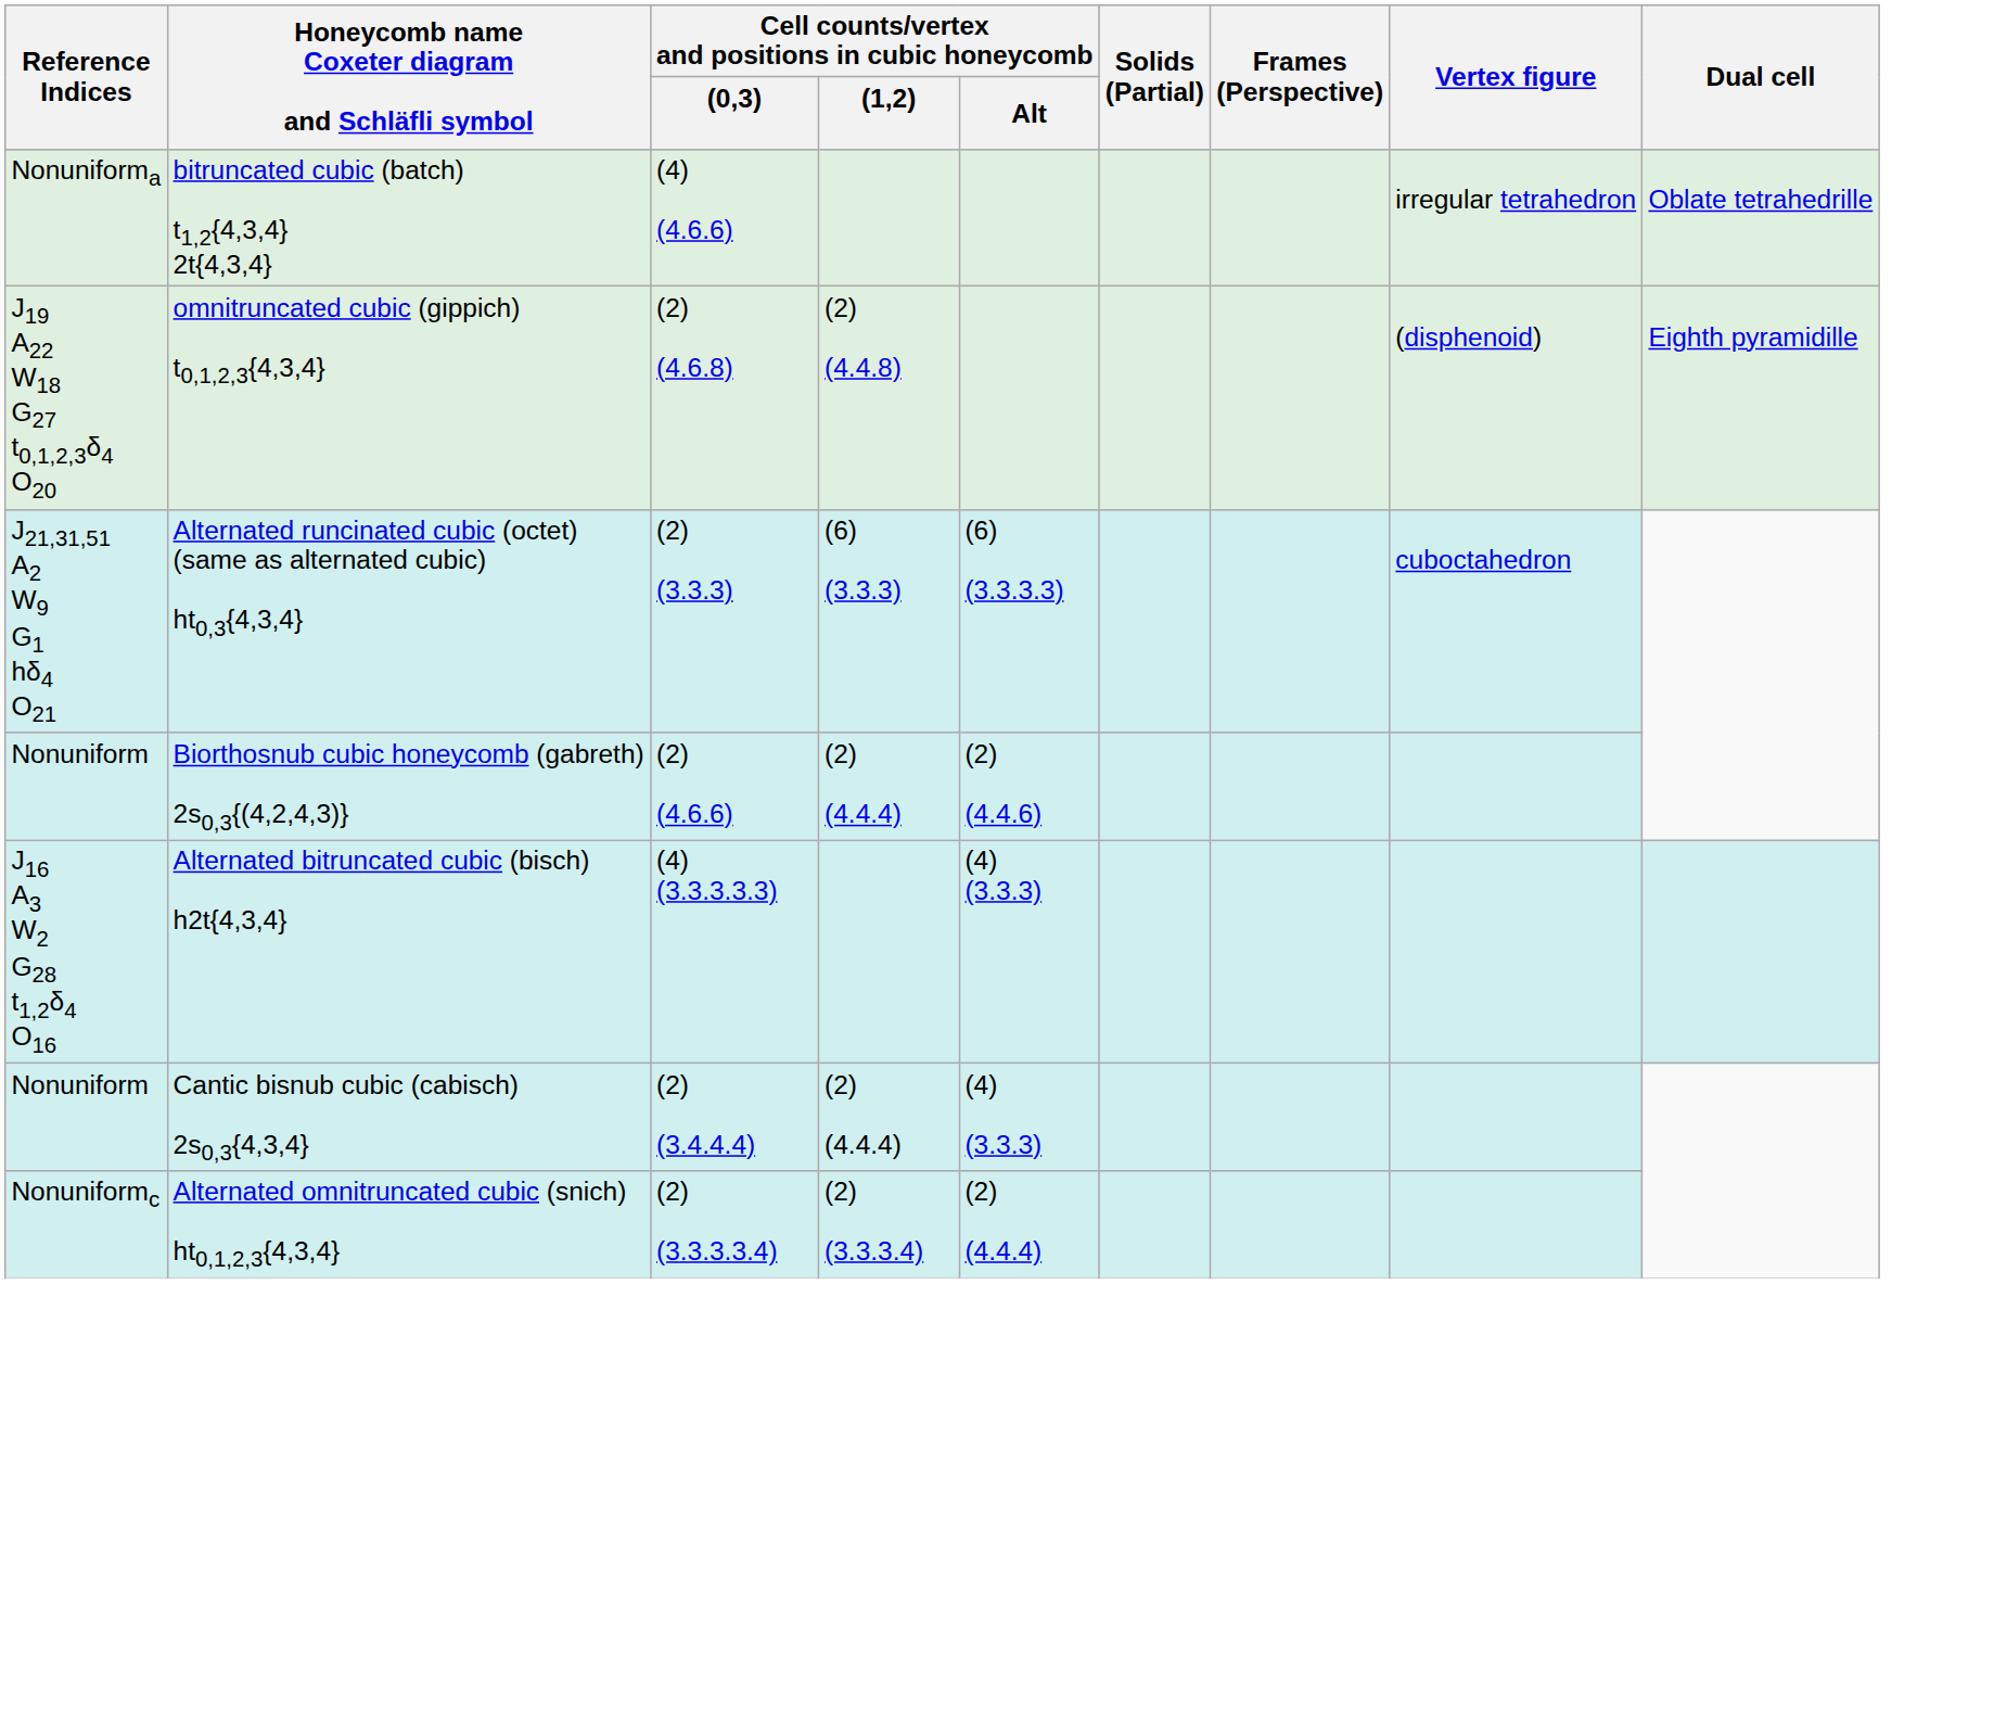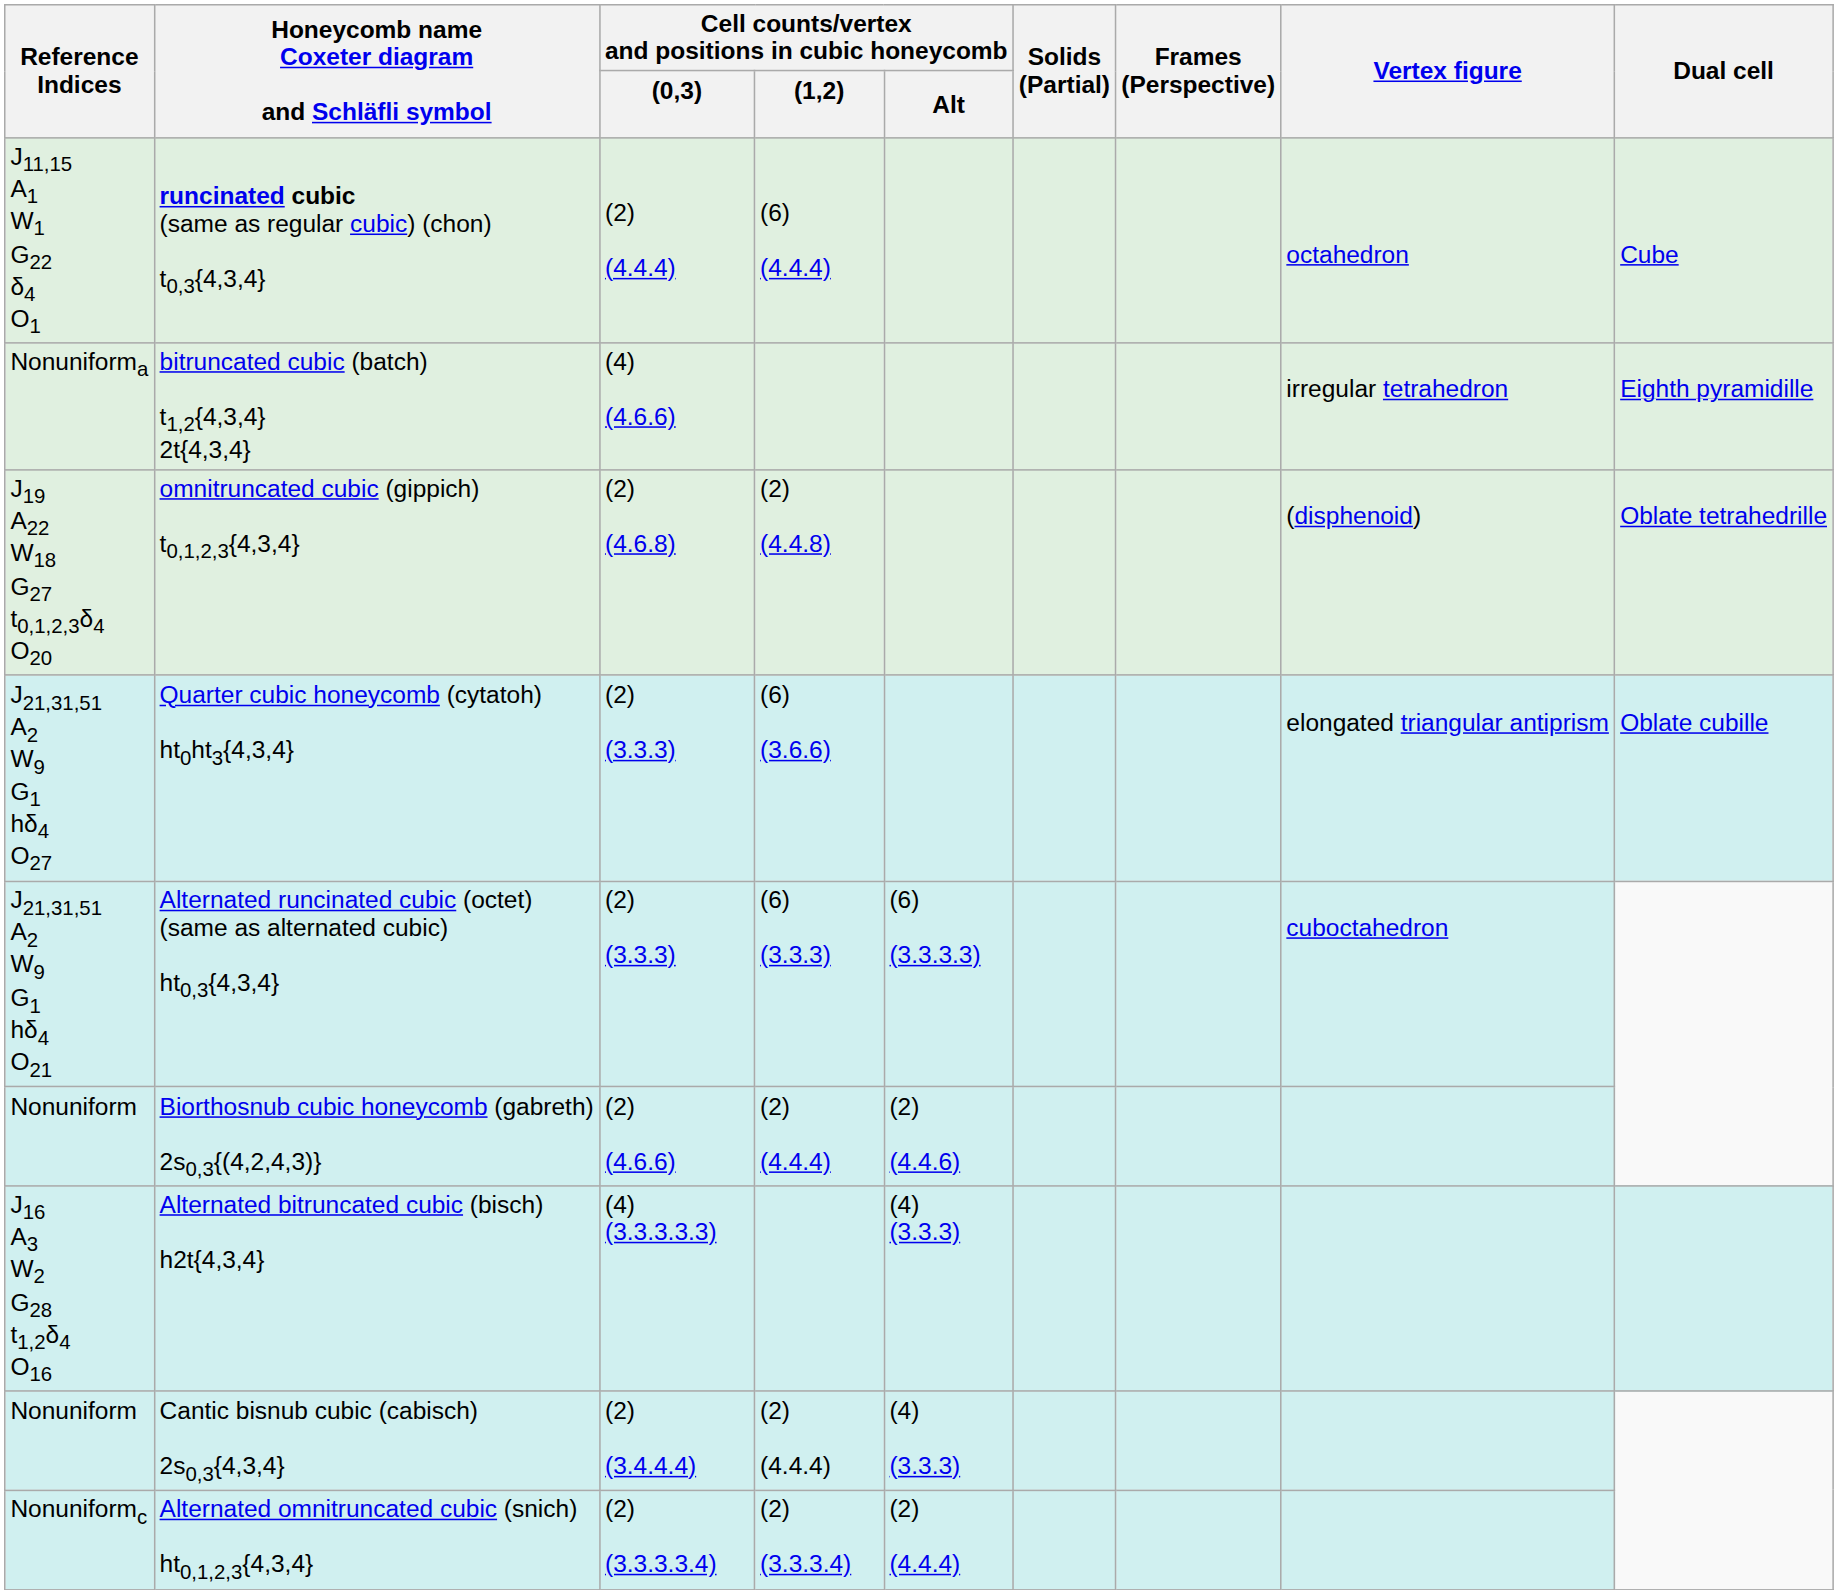 <table class="wikitable">
 <tr>
 <th rowspan=2>Reference<br>Indices</th>
 <th rowspan=2>Honeycomb name<br><a href='#'>Coxeter diagram</a><br><br>and <a href='#'>Schläfli symbol</a></th>
 <th colspan=3>Cell counts/vertex<br>and positions in cubic honeycomb<br></th>
 <th rowspan=2>Solids<br>(Partial)</th>
 <th rowspan=2>Frames<br>(Perspective)</th>
 <th rowspan=2><a href='#'>Vertex figure</a></th>
 <th rowspan=2>Dual cell</th>
 </tr>
 <tr>
 <th>(0,3)<br><br></th>
 <th>(1,2)<br><br></th>
 <th>Alt</th>
 </tr>
+<tr BGCOLOR="#e0f0e0">
+<td>J<sub>11,15</sub><br>A<sub>1</sub><br>W<sub>1</sub><br>G<sub>22</sub><br>δ<sub>4</sub><br>O<sub>1</sub></td>
+<td><strong><a href='#'>runcinated</a> cubic</strong><br>(same as regular <a href='#'>cubic</a>) (chon)<br><br>t<sub>0,3</sub>{4,3,4}</td>
+<td>(2)<br><br><a href='#'>(4.4.4)</a></td>
+<td>(6)<br><br><a href='#'>(4.4.4)</a></td>
+<td> </td>
+<td></td>
+<td></td>
+<td><br><a href='#'>octahedron</a></td>
+<td><br><a href='#'>Cube</a></td>
+</tr>
 <tr valign=top BGCOLOR="#e0f0e0">
 <td>Nonuniform<sub>a</sub></td>
 <td><a href='#'>bitruncated cubic</a> (batch)<br> <br>t<sub>1,2</sub>{4,3,4}<br>2t{4,3,4}</td>
 <td>(4)<br><br><a href='#'>(4.6.6)</a></td>
 <td> </td>
 <td> </td>
 <td></td>
 <td></td>
 <td><br>irregular <a href='#'>tetrahedron</a></td>
-<td><br><a href='#'>Oblate tetrahedrille</a></td>
+<td><br><a href='#'>Eighth pyramidille</a></td>
 </tr>
 <tr valign=top BGCOLOR="#e0f0e0">
 <td>J<sub>19</sub><br>A<sub>22</sub><br>W<sub>18</sub><br>G<sub>27</sub><br>t<sub>0,1,2,3</sub>δ<sub>4</sub><br>O<sub>20</sub></td>
 <td><a href='#'>omnitruncated cubic</a> (gippich)<br><br>t<sub>0,1,2,3</sub>{4,3,4}</td>
 <td>(2)<br><br><a href='#'>(4.6.8)</a></td>
 <td>(2)<br><br><a href='#'>(4.4.8)</a></td>
 <td> </td>
 <td></td>
 <td></td>
 <td><br>(<a href='#'>disphenoid</a>)</td>
-<td><br><a href='#'>Eighth pyramidille</a></td>
+<td><br><a href='#'>Oblate tetrahedrille</a></td>
+</tr>
+<tr valign=top BGCOLOR="#d0f0f0">
+<td>J<sub>21,31,51</sub><br>A<sub>2</sub><br>W<sub>9</sub><br>G<sub>1</sub><br>hδ<sub>4</sub><br>O<sub>27</sub></td>
+<td><a href='#'>Quarter cubic honeycomb</a> (cytatoh)<br><br>ht<sub>0</sub>ht<sub>3</sub>{4,3,4}</td>
+<td>(2)<br><br><a href='#'>(3.3.3)</a></td>
+<td>(6)<br><br><a href='#'>(3.6.6)</a></td>
+<td></td>
+<td></td>
+<td></td>
+<td><br>elongated <a href='#'>triangular antiprism</a></td>
+<td><br><a href='#'>Oblate cubille</a></td>
 </tr>
 <tr valign=top BGCOLOR="#d0f0f0">
 <td>J<sub>21,31,51</sub><br>A<sub>2</sub><br>W<sub>9</sub><br>G<sub>1</sub><br>hδ<sub>4</sub><br>O<sub>21</sub></td>
 <td><a href='#'>Alternated runcinated cubic</a> (octet)<br>(same as alternated cubic)<br><br>ht<sub>0,3</sub>{4,3,4}</td>
 <td>(2)<br><br><a href='#'>(3.3.3)</a></td>
 <td>(6)<br><br><a href='#'>(3.3.3)</a></td>
 <td>(6)<br><br><a href='#'>(3.3.3.3)</a></td>
 <td></td>
 <td></td>
 <td><br><a href='#'>cuboctahedron</a></td>
 </tr>
 <tr valign=top BGCOLOR="#d0f0f0">
 <td>Nonuniform</td>
 <td><a href='#'>Biorthosnub cubic honeycomb</a> (gabreth)<br><br>2s<sub>0,3</sub>{(4,2,4,3)}</td>
 <td>(2)<br><br><a href='#'>(4.6.6)</a></td>
 <td>(2)<br><br><a href='#'>(4.4.4)</a></td>
 <td>(2)<br><br><a href='#'>(4.4.6)</a></td>
 <td></td>
 <td></td>
 <td></td>
 </tr>
 <tr valign=top BGCOLOR="#d0f0f0">
 <td>J<sub>16</sub><br>A<sub>3</sub><br>W<sub>2</sub><br>G<sub>28</sub><br>t<sub>1,2</sub>δ<sub>4</sub><br>O<sub>16</sub></td>
 <td><a href='#'>Alternated bitruncated cubic</a> (bisch)<br><br>h2t{4,3,4}</td>
 <td> (4)<br><a href='#'>(3.3.3.3.3)</a></td>
 <td> </td>
 <td> (4)<br><a href='#'>(3.3.3)</a></td>
 <td></td>
 <td></td>
 <td></td>
 <td></td>
 </tr>
 <tr valign=top BGCOLOR="#d0f0f0">
 <td>Nonuniform</td>
 <td>Cantic bisnub cubic (cabisch)<br><br>2s<sub>0,3</sub>{4,3,4}</td>
 <td>(2)<br><br><a href='#'>(3.4.4.4)</a></td>
 <td>(2)<br><br>(4.4.4)</td>
 <td>(4)<br><br><a href='#'>(3.3.3)</a></td>
 <td></td>
 <td></td>
 <td></td>
 </tr>
 <tr valign=top BGCOLOR="#d0f0f0">
 <td>Nonuniform<sub>c</sub></td>
 <td><a href='#'>Alternated omnitruncated cubic</a> (snich)<br><br>ht<sub>0,1,2,3</sub>{4,3,4}</td>
 <td>(2)<br><br><a href='#'>(3.3.3.3.4)</a></td>
 <td>(2)<br><br><a href='#'>(3.3.3.4)</a></td>
 <td>(2)<br><br><a href='#'>(4.4.4)</a></td>
 <td> </td>
 <td></td>
 <td></td>
 </tr>
 </table>
